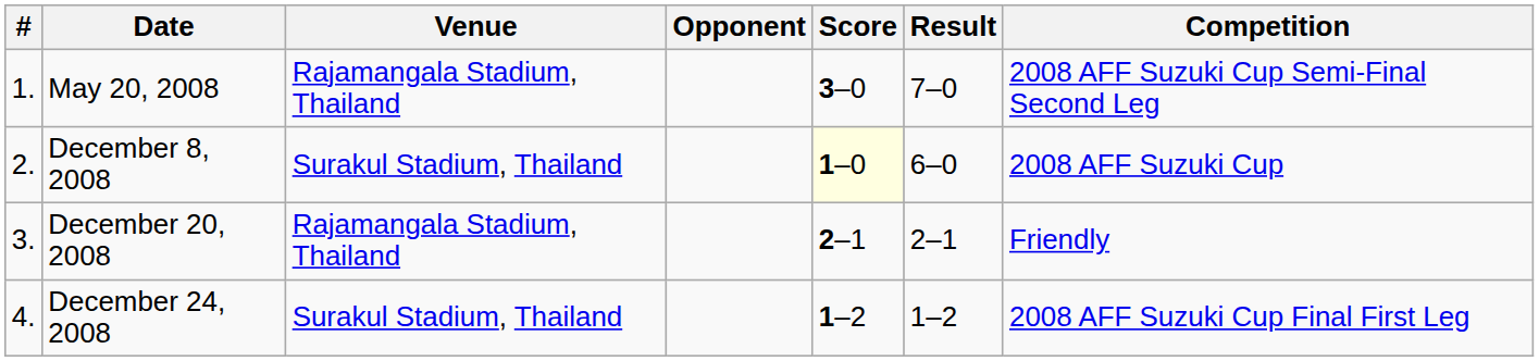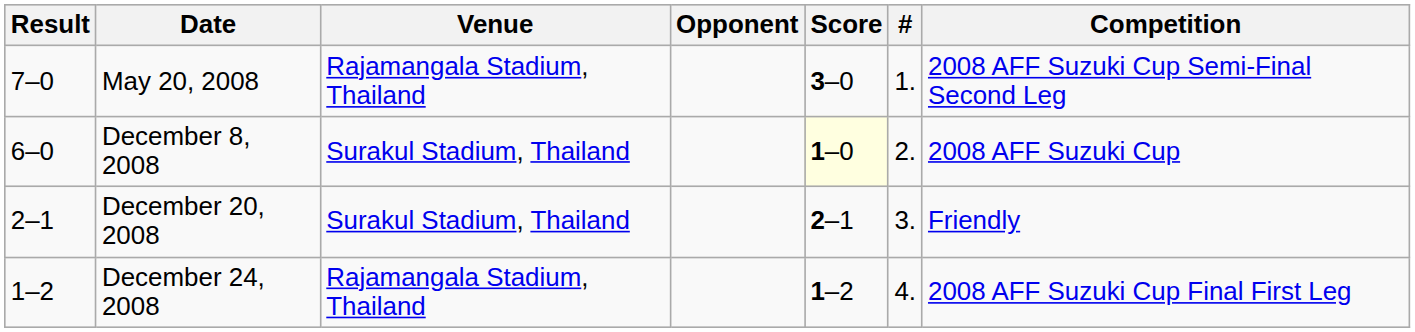 <table class="wikitable">
 <tr>
-<th>#</th>
+<th>Result</th>
 <th>Date</th>
 <th>Venue</th>
 <th>Opponent</th>
 <th>Score</th>
-<th>Result</th>
+<th>#</th>
 <th>Competition</th>
 </tr>
 <tr>
-<td>1.</td>
+<td>7–0</td>
 <td>May 20, 2008</td>
 <td><a href='#'>Rajamangala Stadium</a>, <a href='#'>Thailand</a></td>
 <td></td>
 <td><strong>3</strong>–0</td>
-<td>7–0</td>
+<td>1.</td>
 <td><a href='#'>2008 AFF Suzuki Cup Semi-Final Second Leg</a></td>
 </tr>
 <tr>
-<td>2.</td>
+<td>6–0</td>
 <td>December 8, 2008</td>
 <td><a href='#'>Surakul Stadium</a>, <a href='#'>Thailand</a></td>
 <td></td>
 <td style="background: lightyellow;"><strong>1</strong>–0</td>
-<td>6–0</td>
+<td>2.</td>
 <td><a href='#'>2008 AFF Suzuki Cup</a></td>
 </tr>
 <tr>
-<td>3.</td>
+<td>2–1</td>
 <td>December 20, 2008</td>
-<td><a href='#'>Rajamangala Stadium</a>, <a href='#'>Thailand</a></td>
+<td><a href='#'>Surakul Stadium</a>, <a href='#'>Thailand</a></td>
 <td></td>
 <td><strong>2</strong>–1</td>
-<td>2–1</td>
+<td>3.</td>
 <td><a href='#'>Friendly</a></td>
 </tr>
 <tr>
-<td>4.</td>
+<td>1–2</td>
 <td>December 24, 2008</td>
-<td><a href='#'>Surakul Stadium</a>, <a href='#'>Thailand</a></td>
+<td><a href='#'>Rajamangala Stadium</a>, <a href='#'>Thailand</a></td>
 <td></td>
 <td><strong>1</strong>–2</td>
-<td>1–2</td>
+<td>4.</td>
 <td><a href='#'>2008 AFF Suzuki Cup Final First Leg</a></td>
 </tr>
 </table>
